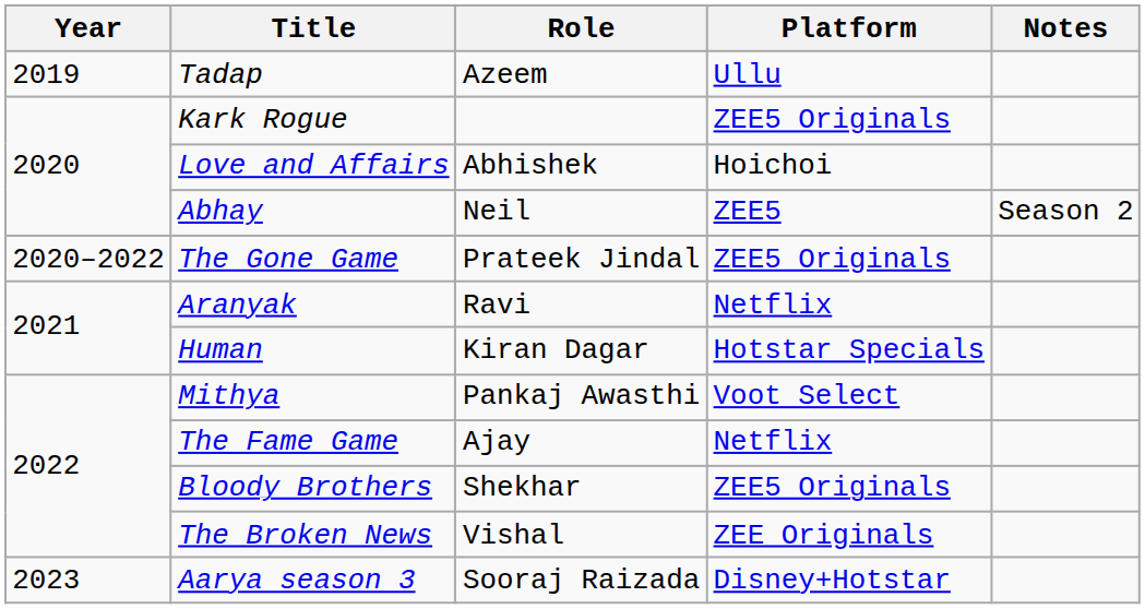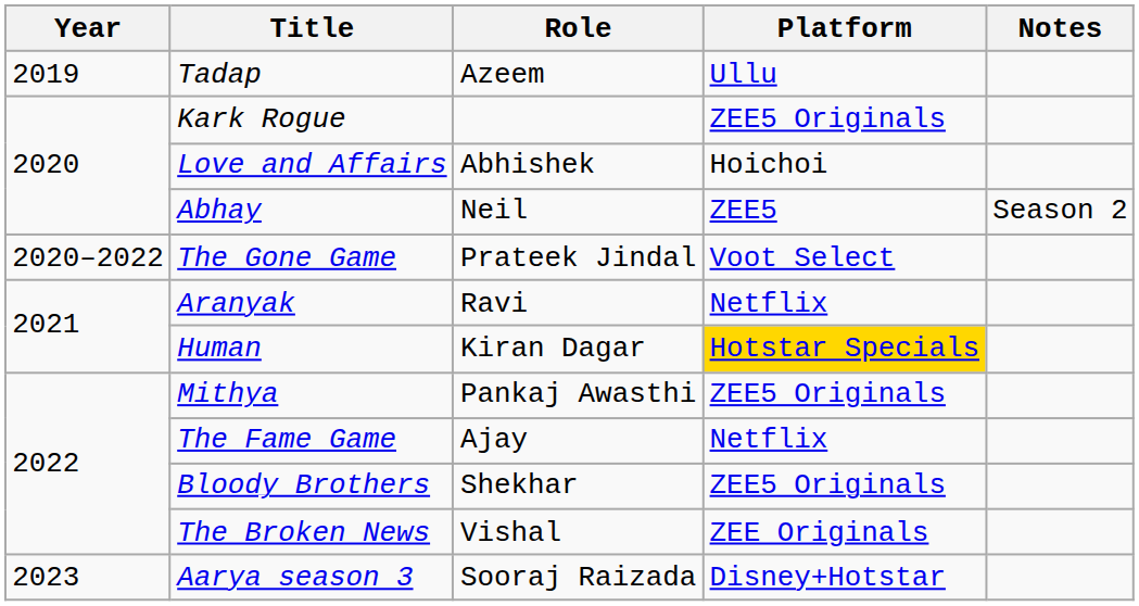 <table class="wikitable sortable">
 <tr>
 <th>Year</th>
 <th>Title</th>
 <th>Role</th>
 <th>Platform</th>
 <th>Notes</th>
 </tr>
 <tr>
 <td>2019</td>
 <td><em>Tadap</em></td>
 <td>Azeem</td>
 <td><a href='#'>Ullu</a></td>
 <td></td>
 </tr>
 <tr>
 <td rowspan="3">2020</td>
 <td><em>Kark Rogue</em></td>
 <td></td>
 <td><a href='#'>ZEE5 Originals</a></td>
 <td></td>
 </tr>
 <tr>
 <td><em><a href='#'>Love and Affairs</a></em></td>
 <td>Abhishek</td>
 <td>Hoichoi</td>
 <td></td>
 </tr>
 <tr>
 <td><em><a href='#'>Abhay</a></em></td>
 <td>Neil</td>
 <td><a href='#'>ZEE5</a></td>
 <td>Season 2</td>
 </tr>
 <tr>
 <td>2020–2022</td>
 <td><em><a href='#'>The Gone Game</a></em></td>
 <td>Prateek Jindal</td>
-<td><a href='#'>ZEE5 Originals</a></td>
+<td><a href='#'>Voot Select</a></td>
 <td></td>
 </tr>
 <tr>
 <td rowspan="2">2021</td>
 <td><em><a href='#'>Aranyak</a></em></td>
 <td>Ravi</td>
 <td><a href='#'>Netflix</a></td>
 <td></td>
 </tr>
 <tr>
 <td><em><a href='#'>Human</a></em></td>
 <td>Kiran Dagar</td>
-<td><a href='#'>Hotstar Specials</a></td>
+<td style="background: gold;"><a href='#'>Hotstar Specials</a></td>
 <td></td>
 </tr>
 <tr>
 <td rowspan="4">2022</td>
 <td><em><a href='#'>Mithya</a></em></td>
 <td>Pankaj Awasthi</td>
-<td><a href='#'>Voot Select</a></td>
+<td><a href='#'>ZEE5 Originals</a></td>
 <td></td>
 </tr>
 <tr>
 <td><em><a href='#'>The Fame Game</a></em></td>
 <td>Ajay</td>
 <td><a href='#'>Netflix</a></td>
 <td></td>
 </tr>
 <tr>
 <td><em><a href='#'>Bloody Brothers</a></em></td>
 <td>Shekhar</td>
 <td><a href='#'>ZEE5 Originals</a></td>
 <td></td>
 </tr>
 <tr>
 <td><em><a href='#'>The Broken News</a></em></td>
 <td>Vishal</td>
 <td><a href='#'>ZEE Originals</a></td>
 <td></td>
 </tr>
 <tr>
 <td>2023</td>
 <td><em><a href='#'> Aarya season 3</a></em></td>
 <td>Sooraj Raizada</td>
 <td><a href='#'>Disney+Hotstar</a></td>
 <td></td>
 </tr>
 </table>
